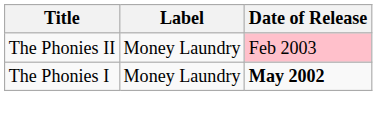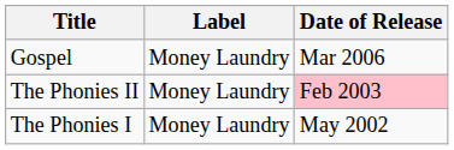 <table class="wikitable">
 <tr>
 <th><strong>Title</strong></th>
 <th><strong>Label</strong></th>
 <th><strong>Date of Release</strong></th>
+</tr>
+<tr>
+<td>Gospel</td>
+<td>Money Laundry</td>
+<td>Mar 2006</td>
 </tr>
 <tr>
 <td>The Phonies II</td>
 <td>Money Laundry</td>
 <td style="background: pink;">Feb 2003</td>
 </tr>
 <tr>
 <td>The Phonies I</td>
 <td>Money Laundry</td>
-<td><strong>May 2002</strong></td>
+<td>May 2002</td>
 </tr>
 </table>
